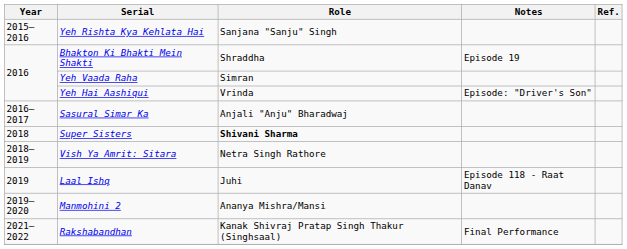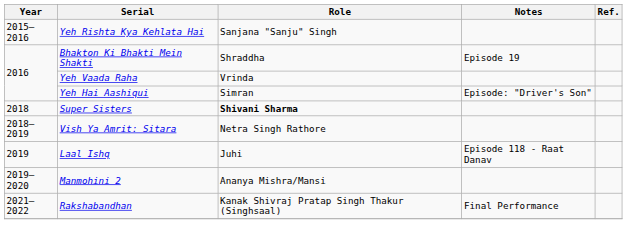 <table class="wikitable sortable">
 <tr>
 <th>Year</th>
 <th>Serial</th>
 <th>Role</th>
 <th>Notes</th>
 <th>Ref.</th>
 </tr>
 <tr>
 <td>2015–2016</td>
 <td><em><a href='#'>Yeh Rishta Kya Kehlata Hai</a></em></td>
 <td>Sanjana "Sanju" Singh</td>
 <td></td>
 <td></td>
 </tr>
 <tr>
 <td rowspan=3>2016</td>
 <td><em><a href='#'>Bhakton Ki Bhakti Mein Shakti</a></em></td>
 <td>Shraddha</td>
 <td>Episode 19</td>
 <td></td>
 </tr>
 <tr>
 <td><em><a href='#'>Yeh Vaada Raha</a></em></td>
-<td>Simran</td>
+<td>Vrinda</td>
 <td></td>
 <td></td>
 </tr>
 <tr>
 <td><em><a href='#'>Yeh Hai Aashiqui</a></em></td>
-<td>Vrinda</td>
+<td>Simran</td>
 <td>Episode: "Driver's Son"</td>
-<td></td>
-</tr>
-<tr>
-<td>2016–2017</td>
-<td><em><a href='#'>Sasural Simar Ka</a></em></td>
-<td>Anjali "Anju" Bharadwaj</td>
-<td></td>
 <td></td>
 </tr>
 <tr>
 <td>2018</td>
 <td><em><a href='#'>Super Sisters</a></em></td>
 <td><strong>Shivani Sharma</strong></td>
 <td></td>
 <td></td>
 </tr>
 <tr>
 <td>2018–2019</td>
 <td><em><a href='#'>Vish Ya Amrit: Sitara</a></em></td>
 <td>Netra Singh Rathore</td>
 <td></td>
 <td></td>
 </tr>
 <tr>
 <td>2019</td>
 <td><em><a href='#'>Laal Ishq</a></em></td>
 <td>Juhi</td>
 <td>Episode 118 - Raat Danav</td>
 <td></td>
 </tr>
 <tr>
 <td>2019–2020</td>
 <td><em><a href='#'>Manmohini 2</a></em></td>
 <td>Ananya Mishra/Mansi</td>
 <td></td>
 <td></td>
 </tr>
 <tr>
 <td>2021–2022</td>
 <td><em><a href='#'>Rakshabandhan</a></em></td>
 <td>Kanak Shivraj Pratap Singh Thakur (Singhsaal)</td>
 <td>Final Performance</td>
 <td></td>
 </tr>
 <tr>
 </tr>
 </table>
